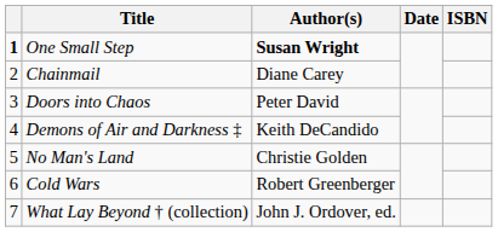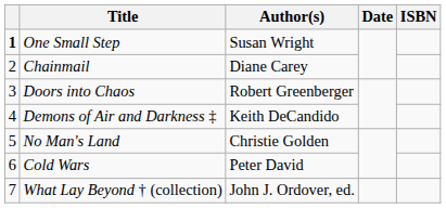 <table class="wikitable">
 <tr>
 <th></th>
 <th>Title</th>
 <th>Author(s)</th>
 <th>Date</th>
 <th>ISBN</th>
 </tr>
 <tr>
 <td><strong>1</strong></td>
 <td><em>One Small Step</em></td>
-<td><strong>Susan Wright</strong></td>
+<td>Susan Wright</td>
 <td rowspan="2"></td>
 <td></td>
 </tr>
 <tr>
 <td>2</td>
 <td><em>Chainmail</em></td>
 <td>Diane Carey</td>
 <td></td>
 </tr>
 <tr>
 <td>3</td>
 <td><em>Doors into Chaos</em></td>
-<td>Peter David</td>
+<td>Robert Greenberger</td>
 <td rowspan="2"></td>
 <td></td>
 </tr>
 <tr>
 <td>4</td>
 <td><em>Demons of Air and Darkness</em> ‡</td>
 <td>Keith DeCandido</td>
 <td></td>
 </tr>
 <tr>
 <td>5</td>
 <td><em>No Man's Land</em></td>
 <td>Christie Golden</td>
 <td rowspan="2"></td>
 <td></td>
 </tr>
 <tr>
 <td>6</td>
 <td><em>Cold Wars</em></td>
-<td>Robert Greenberger</td>
+<td>Peter David</td>
 <td></td>
 </tr>
 <tr>
 <td>7</td>
 <td><em>What Lay Beyond</em> † (collection)</td>
 <td>John J. Ordover, ed.</td>
 <td></td>
 <td></td>
 </tr>
 </table>
